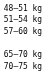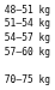 <table>
 <tr>
 <td></td>
 <td></td>
 <td></td>
 <td><br></td>
 </tr>
 <tr>
 <td>48–51 kg</td>
 <td></td>
 <td></td>
 <td><br></td>
 </tr>
 <tr>
 <td>51–54 kg</td>
 <td></td>
 <td></td>
 <td><br></td>
 </tr>
 <tr>
+<td>54–57 kg</td>
+<td></td>
+<td></td>
+<td><br></td>
+</tr>
+<tr>
 <td>57–60 kg</td>
 <td></td>
 <td></td>
 <td><br></td>
 </tr>
 <tr>
 <td></td>
 <td></td>
 <td></td>
 <td><br></td>
 </tr>
 <tr>
-<td>65–70 kg</td>
-<td></td>
-<td></td>
-<td><br></td>
-</tr>
-<tr>
 <td>70–75 kg</td>
 <td></td>
 <td></td>
 <td><br></td>
 </tr>
 </table>
